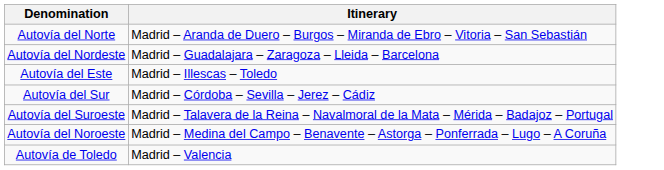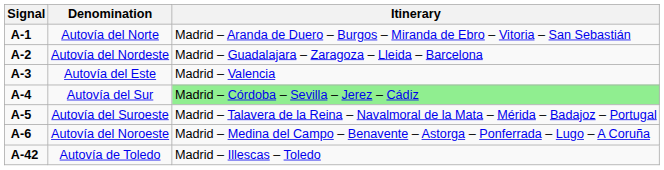 <table class="wikitable">
 <tr>
+<th>Signal</th>
 <th>Denomination</th>
 <th>Itinerary</th>
 </tr>
 <tr>
+<td><span><strong> A-1 </strong></span></td>
 <td style="text-align:center;"><a href='#'>Autovía del Norte</a></td>
 <td>Madrid – <a href='#'>Aranda de Duero</a> – <a href='#'>Burgos</a> – <a href='#'>Miranda de Ebro</a> – <a href='#'>Vitoria</a> – <a href='#'>San Sebastián</a></td>
 </tr>
 <tr>
+<td><span><strong> A-2 </strong></span></td>
 <td style="text-align:center;"><a href='#'>Autovía del Nordeste</a></td>
 <td>Madrid – <a href='#'>Guadalajara</a> – <a href='#'>Zaragoza</a> – <a href='#'>Lleida</a> – <a href='#'>Barcelona</a></td>
 </tr>
 <tr>
+<td><span><strong> A-3 </strong></span></td>
 <td style="text-align:center;"><a href='#'>Autovía del Este</a></td>
-<td>Madrid – <a href='#'>Illescas</a> – <a href='#'>Toledo</a></td>
+<td>Madrid – <a href='#'>Valencia</a></td>
 </tr>
 <tr>
+<td><span><strong> A-4 </strong></span></td>
 <td style="text-align:center;"><a href='#'>Autovía del Sur</a></td>
-<td>Madrid – <a href='#'>Córdoba</a> – <a href='#'>Sevilla</a> – <a href='#'>Jerez</a> – <a href='#'>Cádiz</a></td>
+<td style="background: lightgreen;">Madrid – <a href='#'>Córdoba</a> – <a href='#'>Sevilla</a> – <a href='#'>Jerez</a> – <a href='#'>Cádiz</a></td>
 </tr>
 <tr>
+<td><span><strong> A-5 </strong></span></td>
 <td style="text-align:center;"><a href='#'>Autovía del Suroeste</a></td>
 <td>Madrid – <a href='#'>Talavera de la Reina</a> – <a href='#'>Navalmoral de la Mata</a> – <a href='#'>Mérida</a> – <a href='#'>Badajoz</a> – <a href='#'>Portugal</a></td>
 </tr>
 <tr>
+<td><span><strong> A-6 </strong></span></td>
 <td style="text-align:center;"><a href='#'>Autovía del Noroeste</a></td>
 <td>Madrid – <a href='#'>Medina del Campo</a> – <a href='#'>Benavente</a> – <a href='#'>Astorga</a> – <a href='#'>Ponferrada</a> – <a href='#'>Lugo</a> – <a href='#'>A Coruña</a></td>
 </tr>
 <tr>
+<td><span><strong> A-42 </strong></span></td>
 <td style="text-align:center;"><a href='#'>Autovía de Toledo</a></td>
-<td>Madrid – <a href='#'>Valencia</a></td>
+<td>Madrid – <a href='#'>Illescas</a> – <a href='#'>Toledo</a></td>
 </tr>
 </table>
